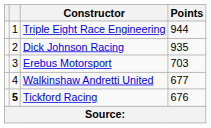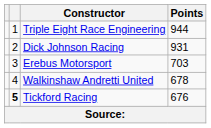 <table class="wikitable" style="font-size: 85%;">
 <tr>
 <th scope="col"></th>
 <th scope="col"></th>
 <th scope="col">Constructor</th>
 <th scope="col">Points</th>
 </tr>
 <tr>
 <td align="left"></td>
 <td align="center">1</td>
 <td> <a href='#'>Triple Eight Race Engineering</a></td>
 <td align="left">944</td>
 </tr>
 <tr>
 <td align="left"></td>
 <td align="center">2</td>
 <td> <a href='#'>Dick Johnson Racing</a></td>
-<td align="left">935</td>
+<td align="left">931</td>
 </tr>
 <tr>
 <td align="left"></td>
 <td align="center">3</td>
 <td> <a href='#'>Erebus Motorsport</a></td>
 <td align="left">703</td>
 </tr>
 <tr>
 <td align="left"></td>
 <td align="center">4</td>
 <td> <a href='#'>Walkinshaw Andretti United</a></td>
-<td align="left">677</td>
+<td align="left">678</td>
 </tr>
 <tr>
 <td align="left"></td>
 <td align="center"><strong>5</strong></td>
 <td> <a href='#'>Tickford Racing</a></td>
 <td align="left">676</td>
 </tr>
 <tr>
 <th colspan=4>Source:</th>
 </tr>
 </table>
